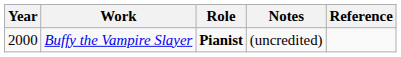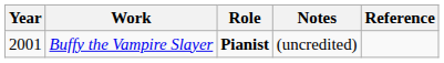 <table class="wikitable">
 <tr>
 <th>Year</th>
 <th>Work</th>
 <th>Role</th>
 <th>Notes</th>
 <th>Reference</th>
 </tr>
 <tr>
-<td>2000</td>
+<td>2001</td>
 <td><em><a href='#'>Buffy the Vampire Slayer</a></em></td>
 <td><strong>Pianist</strong></td>
 <td>(uncredited)</td>
 <td></td>
 </tr>
 </table>
